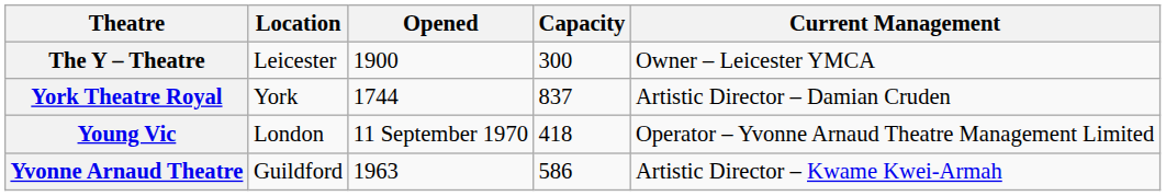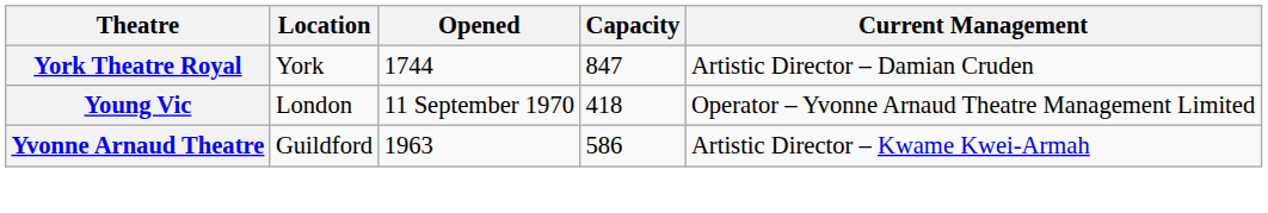 <table class="wikitable" style="text-align:left; font-size:96%">
 <tr>
 <th>Theatre</th>
 <th>Location</th>
 <th>Opened</th>
 <th>Capacity</th>
 <th>Current Management</th>
 </tr>
 <tr>
-<th>The Y – Theatre</th>
-<td>Leicester</td>
-<td>1900</td>
-<td>300</td>
-<td>Owner – Leicester YMCA</td>
-</tr>
-<tr>
 <th><a href='#'>York Theatre Royal</a></th>
 <td>York</td>
 <td>1744</td>
-<td>837</td>
+<td>847</td>
 <td>Artistic Director – Damian Cruden</td>
 </tr>
 <tr>
 <th><a href='#'>Young Vic</a></th>
 <td>London</td>
 <td>11 September 1970</td>
 <td>418</td>
 <td>Operator – Yvonne Arnaud Theatre Management Limited</td>
 </tr>
 <tr>
 <th><a href='#'>Yvonne Arnaud Theatre</a></th>
 <td>Guildford</td>
 <td>1963</td>
 <td>586</td>
 <td>Artistic Director – <a href='#'>Kwame Kwei-Armah</a></td>
 </tr>
 </table>
